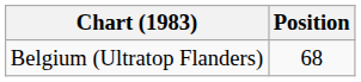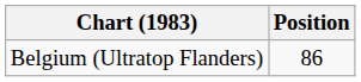 <table class="wikitable">
 <tr>
 <th>Chart (1983)</th>
 <th>Position</th>
 </tr>
 <tr>
 <td>Belgium (Ultratop Flanders)</td>
-<td align="center">68</td>
+<td align="center">86</td>
 </tr>
 </table>
